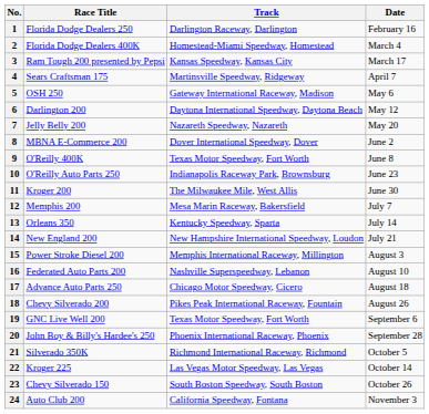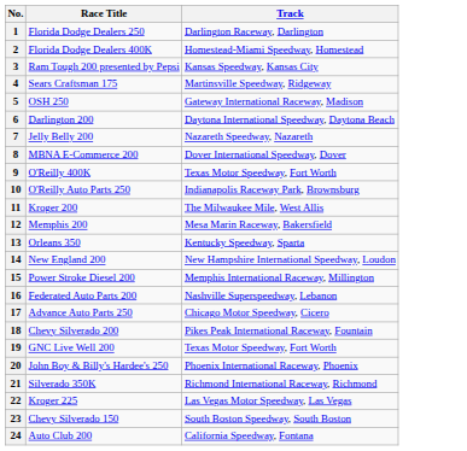 <table class="wikitable" style="font-size:85%;">
 <tr>
 <th>No.</th>
 <th>Race Title</th>
 <th><a href='#'>Track</a></th>
-<th>Date</th>
 </tr>
 <tr>
 <th>1</th>
 <td><a href='#'>Florida Dodge Dealers 250</a></td>
 <td><a href='#'>Darlington Raceway</a>, <a href='#'>Darlington</a></td>
-<td>February 16</td>
 </tr>
 <tr>
 <th>2</th>
 <td><a href='#'>Florida Dodge Dealers 400K</a></td>
 <td><a href='#'>Homestead-Miami Speedway</a>, <a href='#'>Homestead</a></td>
-<td>March 4</td>
 </tr>
 <tr>
 <th>3</th>
 <td><a href='#'>Ram Tough 200 presented by Pepsi</a></td>
 <td><a href='#'>Kansas Speedway</a>, <a href='#'>Kansas City</a></td>
-<td>March 17</td>
 </tr>
 <tr>
 <th>4</th>
 <td><a href='#'>Sears Craftsman 175</a></td>
 <td><a href='#'>Martinsville Speedway</a>, <a href='#'>Ridgeway</a></td>
-<td>April 7</td>
 </tr>
 <tr>
 <th>5</th>
 <td><a href='#'>OSH 250</a></td>
 <td><a href='#'>Gateway International Raceway</a>, <a href='#'>Madison</a></td>
-<td>May 6</td>
 </tr>
 <tr>
 <th>6</th>
 <td><a href='#'>Darlington 200</a></td>
 <td><a href='#'>Daytona International Speedway</a>, <a href='#'>Daytona Beach</a></td>
-<td>May 12</td>
 </tr>
 <tr>
 <th>7</th>
 <td><a href='#'>Jelly Belly 200</a></td>
 <td><a href='#'>Nazareth Speedway</a>, <a href='#'>Nazareth</a></td>
-<td>May 20</td>
 </tr>
 <tr>
 <th>8</th>
 <td><a href='#'>MBNA E-Commerce 200</a></td>
 <td><a href='#'>Dover International Speedway</a>, <a href='#'>Dover</a></td>
-<td>June 2</td>
 </tr>
 <tr>
 <th>9</th>
 <td><a href='#'>O'Reilly 400K</a></td>
 <td><a href='#'>Texas Motor Speedway</a>, <a href='#'>Fort Worth</a></td>
-<td>June 8</td>
 </tr>
 <tr>
 <th>10</th>
 <td><a href='#'>O'Reilly Auto Parts 250</a></td>
 <td><a href='#'>Indianapolis Raceway Park</a>, <a href='#'>Brownsburg</a></td>
-<td>June 23</td>
 </tr>
 <tr>
 <th>11</th>
 <td><a href='#'>Kroger 200</a></td>
 <td><a href='#'>The Milwaukee Mile</a>, <a href='#'>West Allis</a></td>
-<td>June 30</td>
 </tr>
 <tr>
 <th>12</th>
 <td><a href='#'>Memphis 200</a></td>
 <td><a href='#'>Mesa Marin Raceway</a>, <a href='#'>Bakersfield</a></td>
-<td>July 7</td>
 </tr>
 <tr>
 <th>13</th>
 <td><a href='#'>Orleans 350</a></td>
 <td><a href='#'>Kentucky Speedway</a>, <a href='#'>Sparta</a></td>
-<td>July 14</td>
 </tr>
 <tr>
 <th>14</th>
 <td><a href='#'>New England 200</a></td>
 <td><a href='#'>New Hampshire International Speedway</a>, <a href='#'>Loudon</a></td>
-<td>July 21</td>
 </tr>
 <tr>
 <th>15</th>
 <td><a href='#'>Power Stroke Diesel 200</a></td>
 <td><a href='#'>Memphis International Raceway</a>, <a href='#'>Millington</a></td>
-<td>August 3</td>
 </tr>
 <tr>
 <th>16</th>
 <td><a href='#'>Federated Auto Parts 200</a></td>
 <td><a href='#'>Nashville Superspeedway</a>, <a href='#'>Lebanon</a></td>
-<td>August 10</td>
 </tr>
 <tr>
 <th>17</th>
 <td><a href='#'>Advance Auto Parts 250</a></td>
 <td><a href='#'>Chicago Motor Speedway</a>, <a href='#'>Cicero</a></td>
-<td>August 18</td>
 </tr>
 <tr>
 <th>18</th>
 <td><a href='#'>Chevy Silverado 200</a></td>
 <td><a href='#'>Pikes Peak International Raceway</a>, <a href='#'>Fountain</a></td>
-<td>August 26</td>
 </tr>
 <tr>
 <th>19</th>
 <td><a href='#'>GNC Live Well 200</a></td>
 <td><a href='#'>Texas Motor Speedway</a>, <a href='#'>Fort Worth</a></td>
-<td>September 6</td>
 </tr>
 <tr>
 <th>20</th>
 <td><a href='#'>John Boy & Billy's Hardee's 250</a></td>
 <td><a href='#'>Phoenix International Raceway</a>, <a href='#'>Phoenix</a></td>
-<td>September 28</td>
 </tr>
 <tr>
 <th>21</th>
 <td><a href='#'>Silverado 350K</a></td>
 <td><a href='#'>Richmond International Raceway</a>, <a href='#'>Richmond</a></td>
-<td>October 5</td>
 </tr>
 <tr>
 <th>22</th>
 <td><a href='#'>Kroger 225</a></td>
 <td><a href='#'>Las Vegas Motor Speedway</a>, <a href='#'>Las Vegas</a></td>
-<td>October 14</td>
 </tr>
 <tr>
 <th>23</th>
 <td><a href='#'>Chevy Silverado 150</a></td>
 <td><a href='#'>South Boston Speedway</a>, <a href='#'>South Boston</a></td>
-<td>October 26</td>
 </tr>
 <tr>
 <th>24</th>
 <td><a href='#'>Auto Club 200</a></td>
 <td><a href='#'>California Speedway</a>, <a href='#'>Fontana</a></td>
-<td>November 3</td>
 </tr>
 </table>
